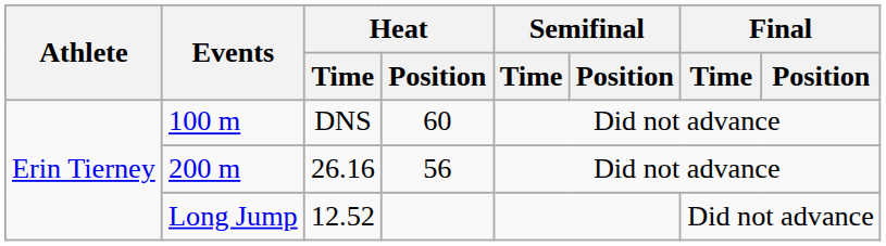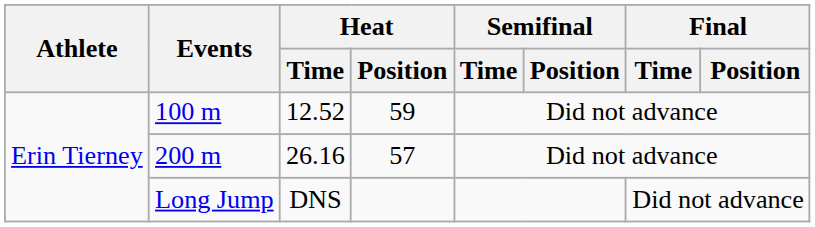 <table class=wikitable style="font-size:90%">
 <tr>
 <th rowspan="2">Athlete</th>
 <th rowspan="2">Events</th>
 <th colspan="2">Heat</th>
 <th colspan="2">Semifinal</th>
 <th colspan="2">Final</th>
 </tr>
 <tr>
 <th>Time</th>
 <th>Position</th>
 <th>Time</th>
 <th>Position</th>
 <th>Time</th>
 <th>Position</th>
 </tr>
 <tr>
 <td rowspan=3><a href='#'>Erin Tierney</a></td>
 <td><a href='#'>100 m</a></td>
-<td align=center>DNS</td>
-<td align=center>60</td>
+<td align=center>12.52</td>
+<td align=center>59</td>
 <td align=center colspan="4">Did not advance</td>
 </tr>
 <tr>
 <td><a href='#'>200 m</a></td>
 <td align=center>26.16</td>
-<td align=center>56</td>
+<td align=center>57</td>
 <td align=center colspan="4">Did not advance</td>
 </tr>
 <tr>
 <td><a href='#'>Long Jump</a></td>
-<td align=center>12.52</td>
+<td align=center>DNS</td>
 <td align=center></td>
 <td colspan=2></td>
 <td align=center colspan="2">Did not advance</td>
 </tr>
 </table>
